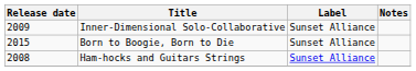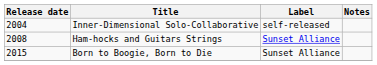 <table class="wikitable">
 <tr>
 <th>Release date</th>
 <th>Title</th>
 <th>Label</th>
 <th>Notes</th>
 </tr>
 <tr>
-<td>2009</td>
+<td>2004</td>
 <td>Inner-Dimensional Solo-Collaborative</td>
-<td>Sunset Alliance</td>
+<td>self-released</td>
+<td></td>
+</tr>
+<tr>
+<td>2008</td>
+<td>Ham-hocks and Guitars Strings</td>
+<td><a href='#'>Sunset Alliance</a></td>
 <td></td>
 </tr>
 <tr>
 <td>2015</td>
 <td>Born to Boogie, Born to Die</td>
 <td>Sunset Alliance</td>
 <td></td>
 </tr>
 <tr>
-<td>2008</td>
-<td>Ham-hocks and Guitars Strings</td>
-<td><a href='#'>Sunset Alliance</a></td>
-<td></td>
-</tr>
-<tr>
 </tr>
 </table>
